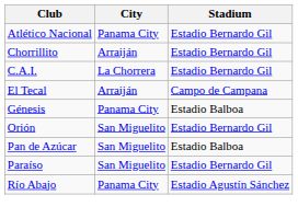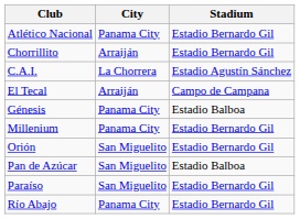 <table class="wikitable sortable">
 <tr>
 <th>Club</th>
 <th>City</th>
 <th>Stadium</th>
 </tr>
 <tr>
 <td><a href='#'>Atlético Nacional</a></td>
 <td><a href='#'>Panama City</a></td>
 <td><a href='#'>Estadio Bernardo Gil</a></td>
 </tr>
 <tr>
 <td><a href='#'>Chorrillito</a></td>
 <td><a href='#'>Arraiján</a></td>
 <td><a href='#'>Estadio Bernardo Gil</a></td>
 </tr>
 <tr>
 <td><a href='#'>C.A.I.</a></td>
 <td><a href='#'>La Chorrera</a></td>
-<td><a href='#'>Estadio Bernardo Gil</a></td>
+<td><a href='#'>Estadio Agustín Sánchez</a></td>
 </tr>
 <tr>
 <td><a href='#'>El Tecal</a></td>
 <td><a href='#'>Arraiján</a></td>
 <td><a href='#'>Campo de Campana</a></td>
 </tr>
 <tr>
 <td><a href='#'>Génesis</a></td>
 <td><a href='#'>Panama City</a></td>
 <td>Estadio Balboa</td>
+</tr>
+<tr>
+<td><a href='#'>Millenium</a></td>
+<td><a href='#'>Panama City</a></td>
+<td><a href='#'>Estadio Bernardo Gil</a></td>
 </tr>
 <tr>
 <td><a href='#'>Orión</a></td>
 <td><a href='#'>San Miguelito</a></td>
 <td><a href='#'>Estadio Bernardo Gil</a></td>
 </tr>
 <tr>
 <td><a href='#'>Pan de Azúcar</a></td>
 <td><a href='#'>San Miguelito</a></td>
 <td>Estadio Balboa</td>
 </tr>
 <tr>
 <td><a href='#'>Paraíso</a></td>
 <td><a href='#'>San Miguelito</a></td>
 <td><a href='#'>Estadio Bernardo Gil</a></td>
 </tr>
 <tr>
 <td><a href='#'>Río Abajo</a></td>
 <td><a href='#'>Panama City</a></td>
-<td><a href='#'>Estadio Agustín Sánchez</a></td>
+<td><a href='#'>Estadio Bernardo Gil</a></td>
 </tr>
 </table>
